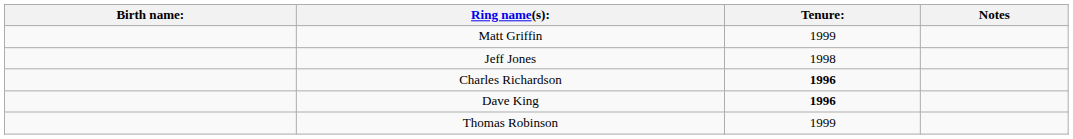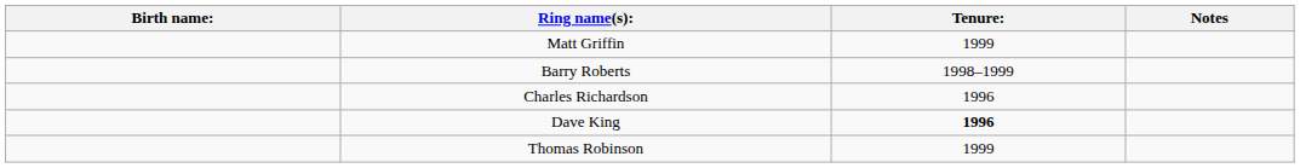 <table class="sortable wikitable" style="font-size:85%; text-align:center; width:70%;">
 <tr>
 <th>Birth name:</th>
 <th><a href='#'>Ring name</a>(s):</th>
 <th>Tenure:</th>
 <th>Notes</th>
 </tr>
 <tr>
 <td></td>
 <td>Matt Griffin</td>
 <td sort>1999</td>
 <td></td>
 </tr>
 <tr>
 <td></td>
-<td>Jeff Jones</td>
-<td sort>1998</td>
+<td>Barry Roberts</td>
+<td sort>1998–1999</td>
 <td></td>
 </tr>
 <tr>
 <td></td>
 <td>Charles Richardson</td>
-<td sort><strong>1996</strong></td>
+<td sort>1996</td>
 <td></td>
 </tr>
 <tr>
 <td></td>
 <td>Dave King</td>
 <td sort><strong>1996</strong></td>
 <td></td>
 </tr>
 <tr>
 <td></td>
 <td>Thomas Robinson</td>
 <td sort>1999</td>
 <td></td>
 </tr>
 </table>
